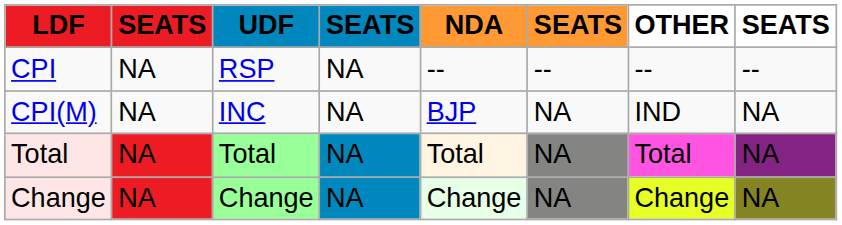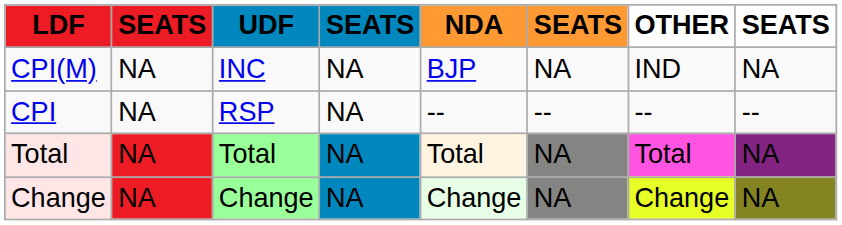 <table class="wikitable collapsible">
 <tr>
 <th style="background:#ED1C24; color:black;">LDF</th>
 <th style="background:#ED1C24; color:black;">SEATS</th>
 <th style="background:#0087BD; color:black;">UDF</th>
 <th style="background:#0087BD; color:black;">SEATS</th>
 <th style="background:#FF9933; color:black;">NDA</th>
 <th style="background:#FF9933; color:black;">SEATS</th>
 <th style="background:#FFFFFF; color:black;">OTHER</th>
 <th style="background:#FFFFFF; color:black;">SEATS</th>
 </tr>
 <tr>
+<td><a href='#'>CPI(M)</a></td>
+<td>NA</td>
+<td><a href='#'>INC</a></td>
+<td>NA</td>
+<td><a href='#'>BJP</a></td>
+<td>NA</td>
+<td>IND</td>
+<td>NA</td>
+</tr>
+<tr>
 <td><a href='#'>CPI</a></td>
 <td>NA</td>
 <td><a href='#'>RSP</a></td>
 <td>NA</td>
 <td>--</td>
 <td>--</td>
 <td>--</td>
 <td>--</td>
-</tr>
-<tr>
-<td><a href='#'>CPI(M)</a></td>
-<td>NA</td>
-<td><a href='#'>INC</a></td>
-<td>NA</td>
-<td><a href='#'>BJP</a></td>
-<td>NA</td>
-<td>IND</td>
-<td>NA</td>
 </tr>
 <tr>
 <td style="background:#ffe6e6;">Total</td>
 <td style="background:#ED1C24; color:black;">NA</td>
 <td style="background:#9f9;">Total</td>
 <td style="background:#0087BD; color:black;">NA</td>
 <td style="background:#fff3e1;">Total</td>
 <td style="background:#848482; color:black;">NA</td>
 <td style="background:#ff53e1;">Total</td>
 <td style="background:#842482; color:black;">NA</td>
 </tr>
 <tr>
 <td style="background:#ffe6e6;">Change</td>
 <td style="background:#ED1C24; color:black;">NA</td>
 <td style="background:#9f9;">Change</td>
 <td style="background:#0087BD; color:black;">NA</td>
 <td style="background:#e6ffe6;">Change</td>
 <td style="background:#848482; color:black;">NA</td>
 <td style="background:#e6ff26;">Change</td>
 <td style="background:#848422; color:black;">NA</td>
 </tr>
 </table>
